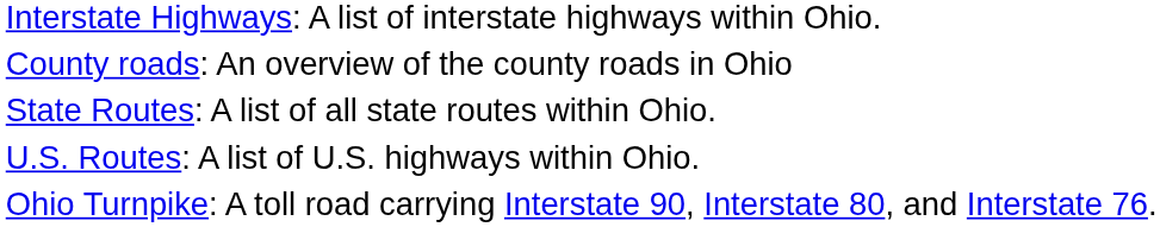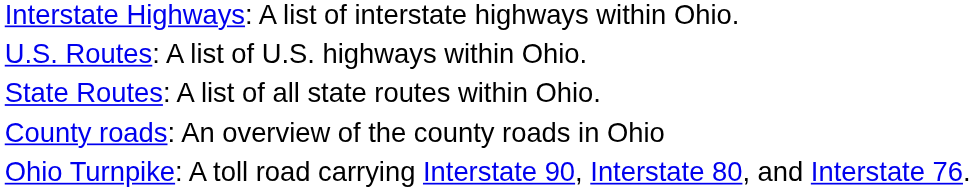 <table class="toccolours" cellspacing="3px" style="margin: 0 0 1em 1em; text-align:left;">
 <tr>
 <td></td>
 <td><a href='#'>Interstate Highways</a>: A list of interstate highways within Ohio.</td>
 </tr>
 <tr>
 <td></td>
-<td><a href='#'>County roads</a>: An overview of the county roads in Ohio</td>
+<td><a href='#'>U.S. Routes</a>: A list of U.S. highways within Ohio.</td>
 </tr>
 <tr>
 <td></td>
 <td><a href='#'>State Routes</a>: A list of all state routes within Ohio.</td>
 </tr>
 <tr>
 <td></td>
-<td><a href='#'>U.S. Routes</a>: A list of U.S. highways within Ohio.</td>
+<td><a href='#'>County roads</a>: An overview of the county roads in Ohio</td>
 </tr>
 <tr>
 <td></td>
 <td><a href='#'>Ohio Turnpike</a>: A toll road carrying <a href='#'>Interstate 90</a>, <a href='#'>Interstate 80</a>, and <a href='#'>Interstate 76</a>.</td>
 </tr>
 </table>
